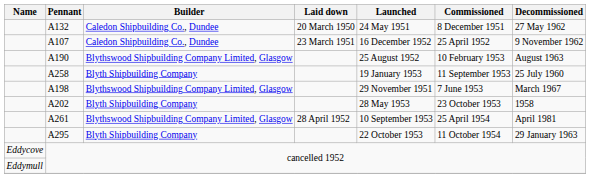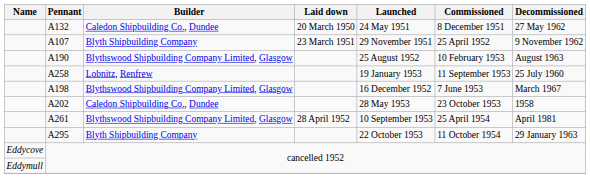 <table class="wikitable" style="font-size:97%;">
 <tr>
 <th>Name</th>
 <th>Pennant</th>
 <th>Builder</th>
 <th>Laid down</th>
 <th>Launched</th>
 <th>Commissioned</th>
 <th>Decommissioned</th>
 </tr>
 <tr>
 <td></td>
 <td>A132</td>
 <td><a href='#'>Caledon Shipbuilding Co.</a>, <a href='#'>Dundee</a></td>
 <td>20 March 1950</td>
 <td>24 May 1951</td>
 <td>8 December 1951</td>
 <td>27 May 1962</td>
 </tr>
 <tr>
 <td></td>
 <td>A107</td>
-<td><a href='#'>Caledon Shipbuilding Co.</a>, <a href='#'>Dundee</a></td>
+<td><a href='#'>Blyth Shipbuilding Company</a></td>
 <td>23 March 1951</td>
-<td>16 December 1952</td>
+<td>29 November 1951</td>
 <td>25 April 1952</td>
 <td>9 November 1962</td>
 </tr>
 <tr>
 <td></td>
 <td>A190</td>
 <td><a href='#'>Blythswood Shipbuilding Company Limited</a>, <a href='#'>Glasgow</a></td>
 <td></td>
 <td>25 August 1952</td>
 <td>10 February 1953</td>
 <td>August 1963</td>
 </tr>
 <tr>
 <td></td>
 <td>A258</td>
-<td><a href='#'>Blyth Shipbuilding Company</a></td>
+<td><a href='#'>Lobnitz</a>, <a href='#'>Renfrew</a></td>
 <td></td>
 <td>19 January 1953</td>
 <td>11 September 1953</td>
 <td>25 July 1960</td>
 </tr>
 <tr>
 <td></td>
 <td>A198</td>
 <td><a href='#'>Blythswood Shipbuilding Company Limited</a>, <a href='#'>Glasgow</a></td>
 <td></td>
-<td>29 November 1951</td>
+<td>16 December 1952</td>
 <td>7 June 1953</td>
 <td>March 1967</td>
 </tr>
 <tr>
 <td></td>
 <td>A202</td>
-<td><a href='#'>Blyth Shipbuilding Company</a></td>
+<td><a href='#'>Caledon Shipbuilding Co.</a>, <a href='#'>Dundee</a></td>
 <td></td>
 <td>28 May 1953</td>
 <td>23 October 1953</td>
 <td>1958</td>
 </tr>
 <tr>
 <td></td>
 <td>A261</td>
 <td><a href='#'>Blythswood Shipbuilding Company Limited</a>, <a href='#'>Glasgow</a></td>
 <td>28 April 1952</td>
 <td>10 September 1953</td>
 <td>25 April 1954</td>
 <td>April 1981</td>
 </tr>
 <tr>
 <td></td>
 <td>A295</td>
 <td><a href='#'>Blyth Shipbuilding Company</a></td>
 <td></td>
 <td>22 October 1953</td>
 <td>11 October 1954</td>
 <td>29 January 1963</td>
 </tr>
 <tr>
 <td><em>Eddycove</em></td>
 <td rowspan=2 colspan=6 align=center>cancelled 1952</td>
 </tr>
 <tr>
 <td><em>Eddymull</em></td>
 </tr>
 <tr>
 </tr>
 </table>
